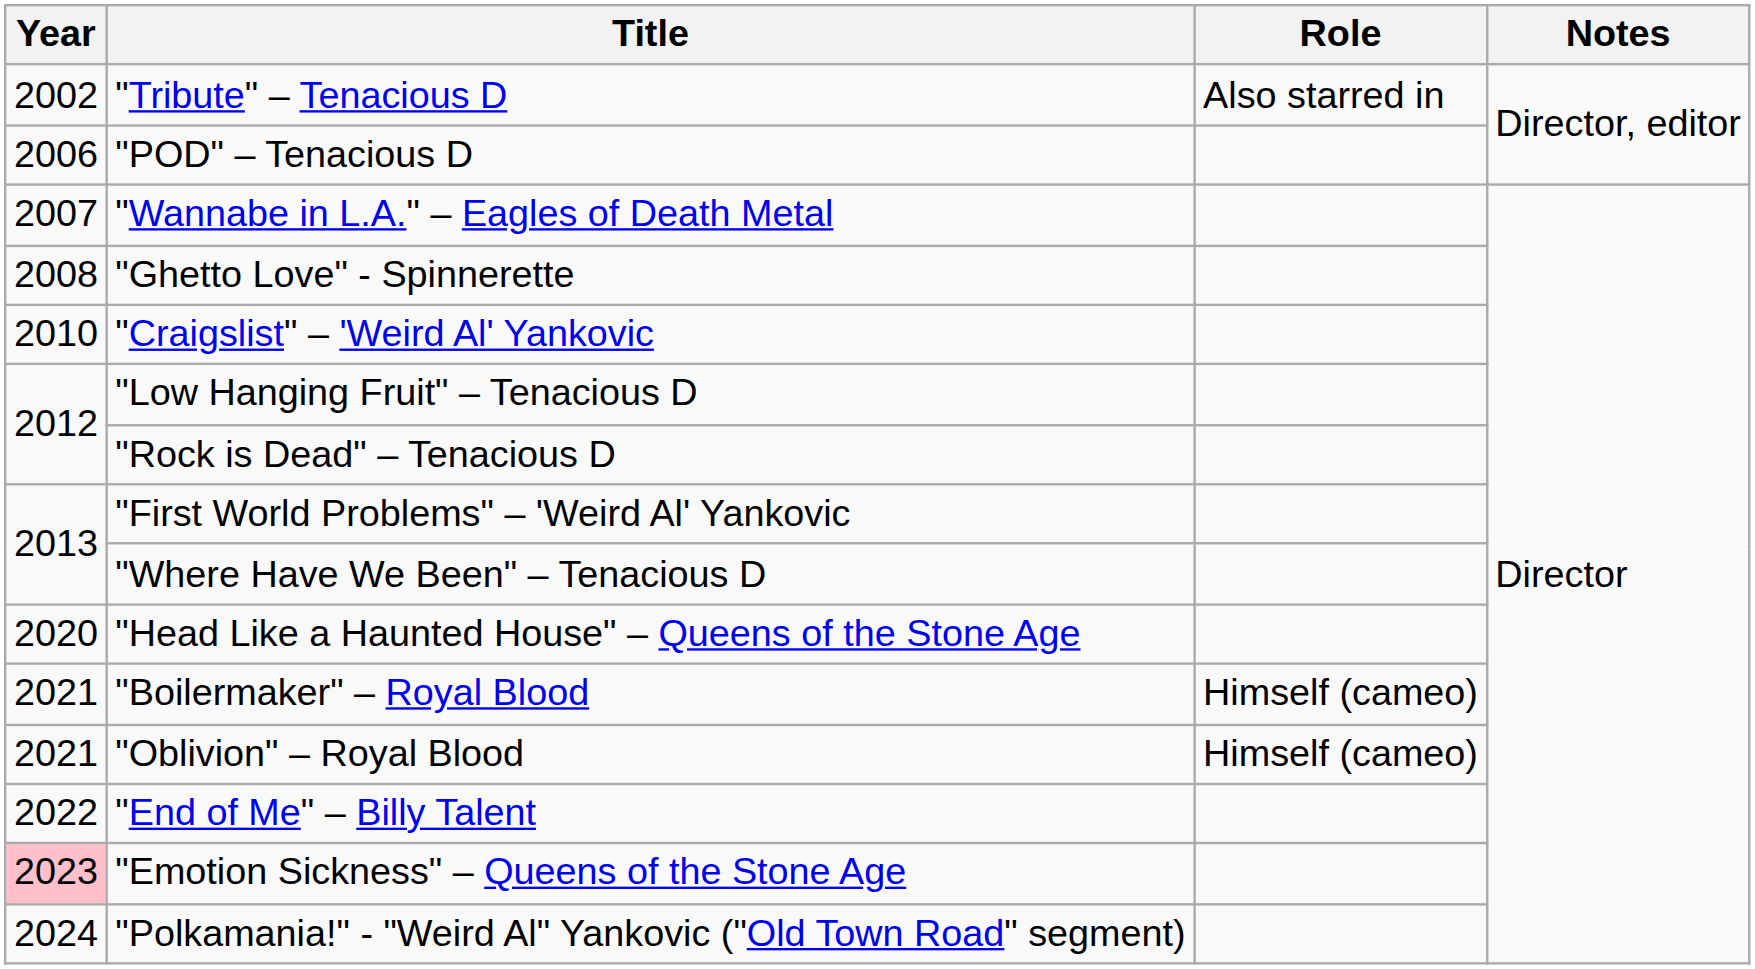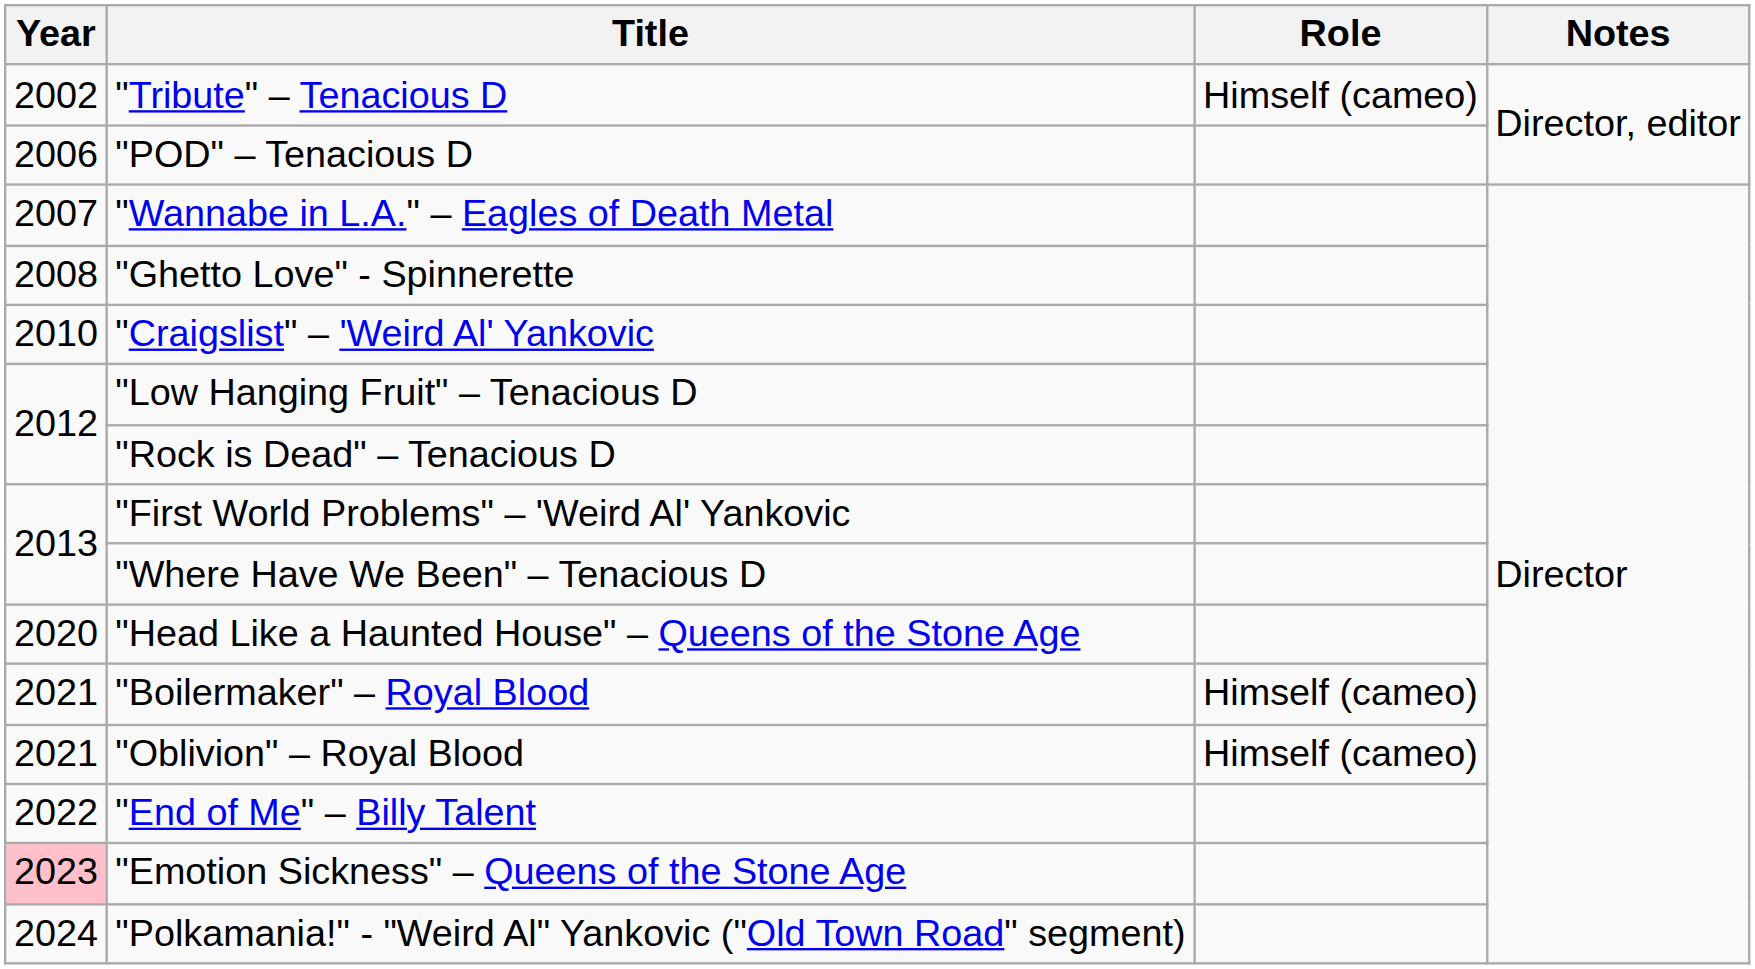 <table class="wikitable">
 <tr>
 <th>Year</th>
 <th>Title</th>
 <th>Role</th>
 <th>Notes</th>
 </tr>
 <tr>
 <td>2002</td>
 <td>"<a href='#'>Tribute</a>" – <a href='#'>Tenacious D</a></td>
-<td>Also starred in</td>
+<td>Himself (cameo)</td>
 <td rowspan="2">Director, editor</td>
 </tr>
 <tr>
 <td>2006</td>
 <td>"POD" – Tenacious D</td>
 <td></td>
 </tr>
 <tr>
 <td>2007</td>
 <td>"<a href='#'>Wannabe in L.A.</a>" – <a href='#'>Eagles of Death Metal</a></td>
 <td></td>
 <td rowspan="13">Director</td>
 </tr>
 <tr>
 <td>2008</td>
 <td>"Ghetto Love" - Spinnerette</td>
 <td></td>
 </tr>
 <tr>
 <td>2010</td>
 <td>"<a href='#'>Craigslist</a>" – <a href='#'>'Weird Al' Yankovic</a></td>
 <td></td>
 </tr>
 <tr>
 <td rowspan="2">2012</td>
 <td>"Low Hanging Fruit" – Tenacious D</td>
 <td></td>
 </tr>
 <tr>
 <td>"Rock is Dead" – Tenacious D</td>
 <td></td>
 </tr>
 <tr>
 <td rowspan="2">2013</td>
 <td>"First World Problems" – 'Weird Al' Yankovic</td>
 <td></td>
 </tr>
 <tr>
 <td>"Where Have We Been" – Tenacious D</td>
 <td></td>
 </tr>
 <tr>
 <td>2020</td>
 <td>"Head Like a Haunted House" – <a href='#'>Queens of the Stone Age</a></td>
 <td></td>
 </tr>
 <tr>
 <td>2021</td>
 <td>"Boilermaker" – <a href='#'>Royal Blood</a></td>
 <td>Himself (cameo)</td>
 </tr>
 <tr>
 <td>2021</td>
 <td>"Oblivion" – Royal Blood</td>
 <td>Himself (cameo)</td>
 </tr>
 <tr>
 <td>2022</td>
 <td>"<a href='#'>End of Me</a>" – <a href='#'>Billy Talent</a></td>
 <td></td>
 </tr>
 <tr>
 <td style="background: pink;">2023</td>
 <td>"Emotion Sickness" – <a href='#'>Queens of the Stone Age</a></td>
 <td></td>
 </tr>
 <tr>
 <td>2024</td>
 <td>"Polkamania!" - "Weird Al" Yankovic ("<a href='#'>Old Town Road</a>" segment)</td>
 <td></td>
 </tr>
 </table>
